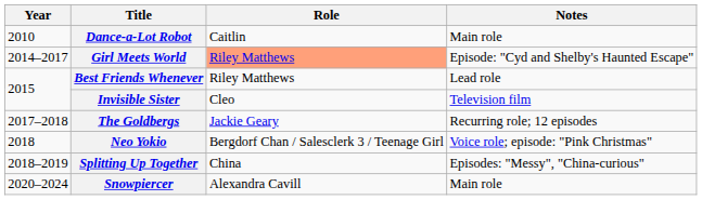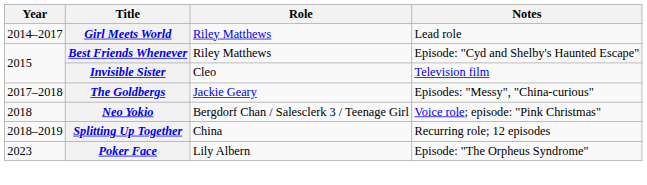 <table class="wikitable plainrowheaders sortable">
 <tr>
 <th scope="col">Year</th>
 <th scope="col">Title</th>
 <th scope="col">Role</th>
 <th scope="col" class="unsortable">Notes</th>
 </tr>
 <tr>
-<td>2010</td>
-<th scope="row"><em><a href='#'>Dance-a-Lot Robot</a></em></th>
-<td>Caitlin</td>
-<td>Main role</td>
-</tr>
-<tr>
 <td>2014–2017</td>
 <th scope="row"><em><a href='#'>Girl Meets World</a></em></th>
-<td style="background: lightsalmon;"><a href='#'>Riley Matthews</a></td>
-<td>Episode: "Cyd and Shelby's Haunted Escape"</td>
+<td><a href='#'>Riley Matthews</a></td>
+<td>Lead role</td>
 </tr>
 <tr>
 <td rowspan="2">2015</td>
 <th scope="row"><em><a href='#'>Best Friends Whenever</a></em></th>
 <td>Riley Matthews</td>
-<td>Lead role</td>
+<td>Episode: "Cyd and Shelby's Haunted Escape"</td>
 </tr>
 <tr>
 <th scope="row"><em><a href='#'>Invisible Sister</a></em></th>
 <td>Cleo</td>
 <td><a href='#'>Television film</a></td>
 </tr>
 <tr>
 <td>2017–2018</td>
 <th scope="row"><em><a href='#'>The Goldbergs</a></em></th>
 <td><a href='#'>Jackie Geary</a></td>
-<td>Recurring role; 12 episodes</td>
+<td>Episodes: "Messy", "China-curious"</td>
 </tr>
 <tr>
 <td>2018</td>
 <th scope="row"><em><a href='#'>Neo Yokio</a></em></th>
 <td>Bergdorf Chan / Salesclerk 3 / Teenage Girl</td>
 <td><a href='#'>Voice role</a>; episode: "Pink Christmas"</td>
 </tr>
 <tr>
 <td>2018–2019</td>
 <th scope="row"><em><a href='#'>Splitting Up Together</a></em></th>
 <td>China</td>
-<td>Episodes: "Messy", "China-curious"</td>
+<td>Recurring role; 12 episodes</td>
 </tr>
 <tr>
-<td>2020–2024</td>
-<th scope="row"><em><a href='#'>Snowpiercer</a></em></th>
-<td>Alexandra Cavill</td>
-<td>Main role</td>
+<td>2023</td>
+<th scope="row"><em><a href='#'>Poker Face</a></em></th>
+<td>Lily Albern</td>
+<td>Episode: "The Orpheus Syndrome"</td>
 </tr>
 </table>
